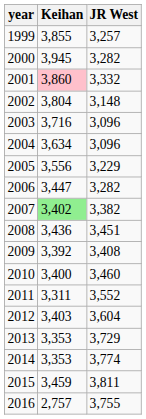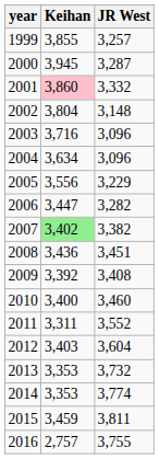 <table class="wikitable">
 <tr>
 <th>year</th>
 <th>Keihan</th>
 <th>JR West</th>
 </tr>
 <tr>
 <td>1999</td>
 <td>3,855</td>
 <td>3,257</td>
 </tr>
 <tr>
 <td>2000</td>
 <td>3,945</td>
-<td>3,282</td>
+<td>3,287</td>
 </tr>
 <tr>
 <td>2001</td>
 <td style="background: pink;">3,860</td>
 <td>3,332</td>
 </tr>
 <tr>
 <td>2002</td>
 <td>3,804</td>
 <td>3,148</td>
 </tr>
 <tr>
 <td>2003</td>
 <td>3,716</td>
 <td>3,096</td>
 </tr>
 <tr>
 <td>2004</td>
 <td>3,634</td>
 <td>3,096</td>
 </tr>
 <tr>
 <td>2005</td>
 <td>3,556</td>
 <td>3,229</td>
 </tr>
 <tr>
 <td>2006</td>
 <td>3,447</td>
 <td>3,282</td>
 </tr>
 <tr>
 <td>2007</td>
 <td style="background: lightgreen;">3,402</td>
 <td>3,382</td>
 </tr>
 <tr>
 <td>2008</td>
 <td>3,436</td>
 <td>3,451</td>
 </tr>
 <tr>
 <td>2009</td>
 <td>3,392</td>
 <td>3,408</td>
 </tr>
 <tr>
 <td>2010</td>
 <td>3,400</td>
 <td>3,460</td>
 </tr>
 <tr>
 <td>2011</td>
 <td>3,311</td>
 <td>3,552</td>
 </tr>
 <tr>
 <td>2012</td>
 <td>3,403</td>
 <td>3,604</td>
 </tr>
 <tr>
 <td>2013</td>
 <td>3,353</td>
-<td>3,729</td>
+<td>3,732</td>
 </tr>
 <tr>
 <td>2014</td>
 <td>3,353</td>
 <td>3,774</td>
 </tr>
 <tr>
 <td>2015</td>
 <td>3,459</td>
 <td>3,811</td>
 </tr>
 <tr>
 <td>2016</td>
 <td>2,757</td>
 <td>3,755</td>
 </tr>
 </table>
